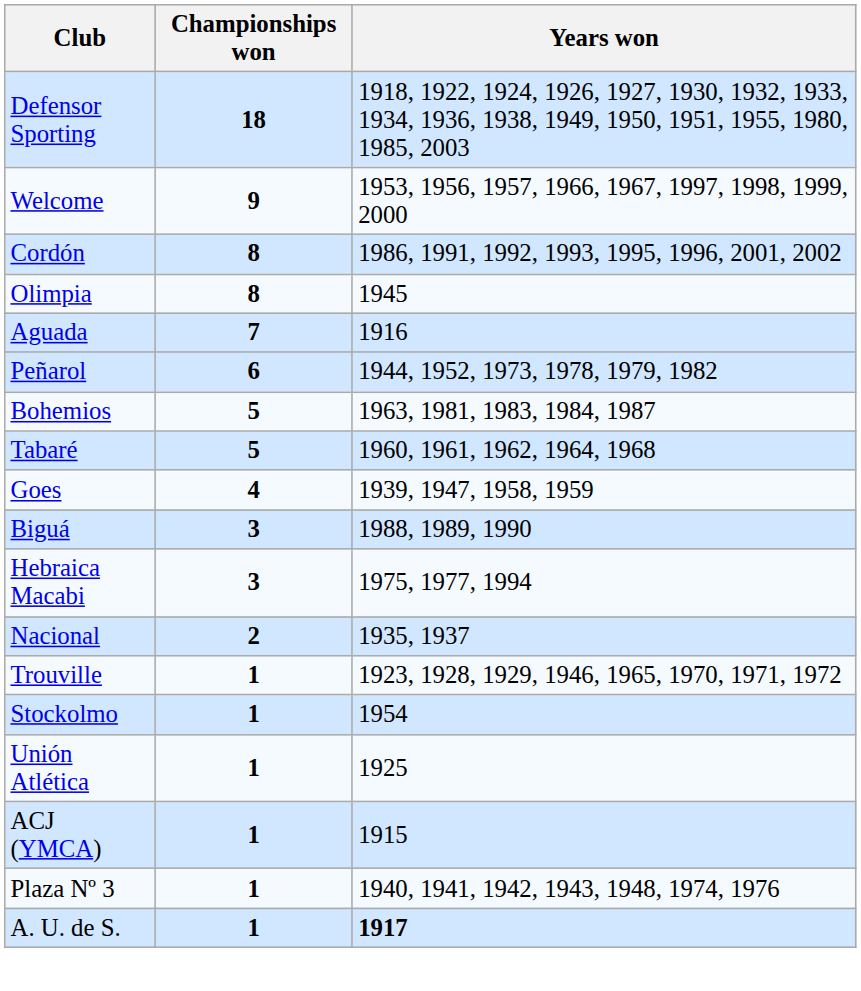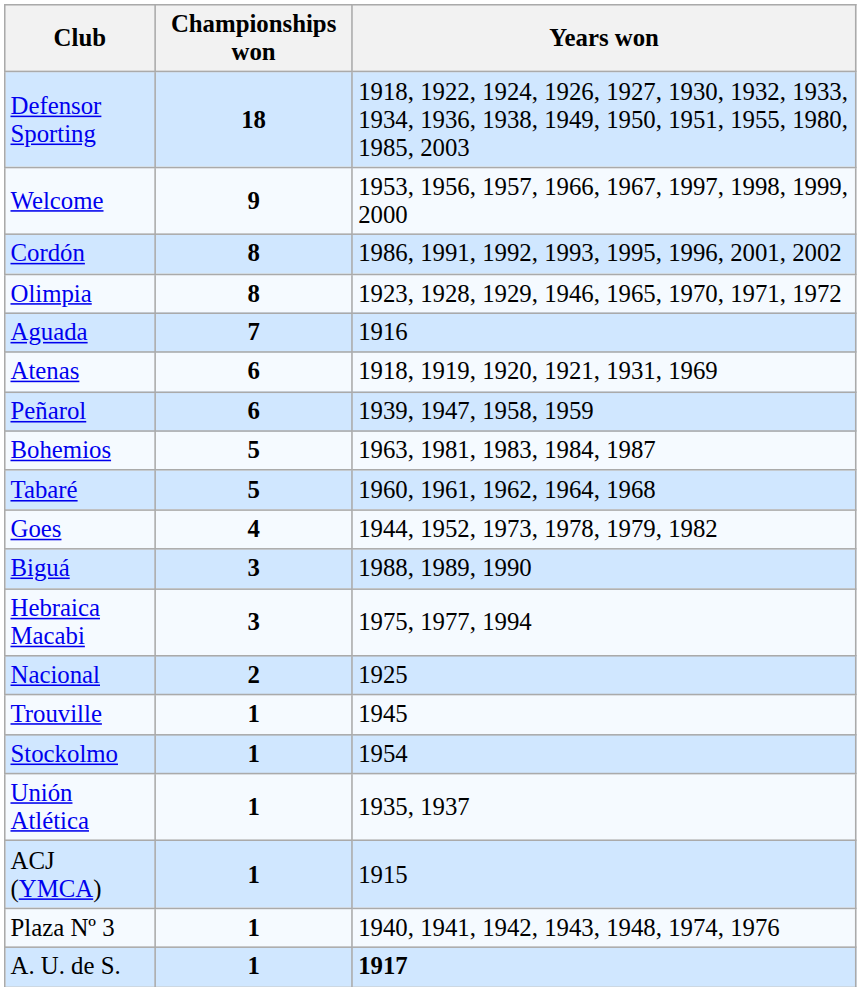 <table class="wikitable sortable"  style="text-align:left" width="550px">
 <tr>
 <th>Club</th>
 <th>Championships won</th>
 <th>Years won</th>
 </tr>
 <tr align=left bgcolor=#D0E7FF>
 <td><a href='#'>Defensor Sporting</a></td>
 <td align=center><strong>18</strong></td>
 <td>1918, 1922, 1924, 1926, 1927, 1930, 1932, 1933, 1934, 1936, 1938, 1949, 1950, 1951, 1955, 1980, 1985, 2003</td>
 </tr>
 <tr align=left bgcolor=#F5FAFF>
 <td> <a href='#'>Welcome</a></td>
 <td align=center><strong>9</strong></td>
 <td>1953, 1956, 1957, 1966, 1967, 1997, 1998, 1999, 2000</td>
 </tr>
 <tr align=left bgcolor=#D0E7FF>
 <td> <a href='#'>Cordón</a></td>
 <td align=center><strong>8</strong></td>
 <td>1986, 1991, 1992, 1993, 1995, 1996, 2001, 2002</td>
 </tr>
 <tr align=left bgcolor=#F5FAFF>
 <td> <a href='#'>Olimpia</a></td>
 <td align=center><strong>8</strong></td>
-<td>1945</td>
+<td>1923, 1928, 1929, 1946, 1965, 1970, 1971, 1972</td>
 </tr>
 <tr align=left bgcolor=#D0E7FF>
 <td> <a href='#'>Aguada</a></td>
 <td align=center><strong>7</strong></td>
 <td>1916</td>
 </tr>
+<tr align=left bgcolor=#F5FAFF>
+<td> <a href='#'>Atenas</a></td>
+<td align=center><strong>6</strong></td>
+<td>1918, 1919, 1920, 1921, 1931, 1969</td>
+</tr>
 <tr align=left bgcolor=#D0E7FF>
 <td> <a href='#'>Peñarol</a></td>
 <td align=center><strong>6</strong></td>
-<td>1944, 1952, 1973, 1978, 1979, 1982</td>
+<td>1939, 1947, 1958, 1959</td>
 </tr>
 <tr align=left bgcolor=#F5FAFF>
 <td> <a href='#'>Bohemios</a></td>
 <td align=center><strong>5</strong></td>
 <td>1963, 1981, 1983, 1984, 1987</td>
 </tr>
 <tr align=left bgcolor=#D0E7FF>
 <td> <a href='#'>Tabaré</a></td>
 <td align=center><strong>5</strong></td>
 <td>1960, 1961, 1962, 1964, 1968</td>
 </tr>
 <tr align=left bgcolor=#F5FAFF>
 <td> <a href='#'>Goes</a></td>
 <td align=center><strong>4</strong></td>
-<td>1939, 1947, 1958, 1959</td>
+<td>1944, 1952, 1973, 1978, 1979, 1982</td>
 </tr>
 <tr align=left bgcolor=#D0E7FF>
 <td> <a href='#'>Biguá</a></td>
 <td align=center><strong>3</strong></td>
 <td>1988, 1989, 1990</td>
 </tr>
 <tr align=left bgcolor=#F5FAFF>
 <td> <a href='#'>Hebraica Macabi</a></td>
 <td align=center><strong>3</strong></td>
 <td>1975, 1977, 1994</td>
 </tr>
 <tr align=left bgcolor=#D0E7FF>
 <td> <a href='#'>Nacional</a></td>
 <td align=center><strong>2</strong></td>
-<td>1935, 1937</td>
+<td>1925</td>
 </tr>
 <tr align=left bgcolor=#F5FAFF>
 <td> <a href='#'>Trouville</a></td>
 <td align=center><strong>1</strong></td>
-<td>1923, 1928, 1929, 1946, 1965, 1970, 1971, 1972</td>
+<td>1945</td>
 </tr>
 <tr align=left bgcolor=#D0E7FF>
 <td> <a href='#'>Stockolmo</a></td>
 <td align=center><strong>1</strong></td>
 <td>1954</td>
 </tr>
 <tr align=left bgcolor=#F5FAFF>
 <td> <a href='#'>Unión Atlética</a></td>
 <td align=center><strong>1</strong></td>
-<td>1925</td>
+<td>1935, 1937</td>
 </tr>
 <tr align=left bgcolor=#D0E7FF>
 <td> ACJ (<a href='#'>YMCA</a>)</td>
 <td align=center><strong>1</strong></td>
 <td>1915</td>
 </tr>
 <tr align=left bgcolor=#F5FAFF>
 <td> Plaza Nº 3</td>
 <td align=center><strong>1</strong></td>
 <td>1940, 1941, 1942, 1943, 1948, 1974, 1976</td>
 </tr>
 <tr align=left bgcolor=#D0E7FF>
 <td> A. U. de S.</td>
 <td align=center><strong>1</strong></td>
 <td><strong>1917</strong></td>
 </tr>
 </table>
